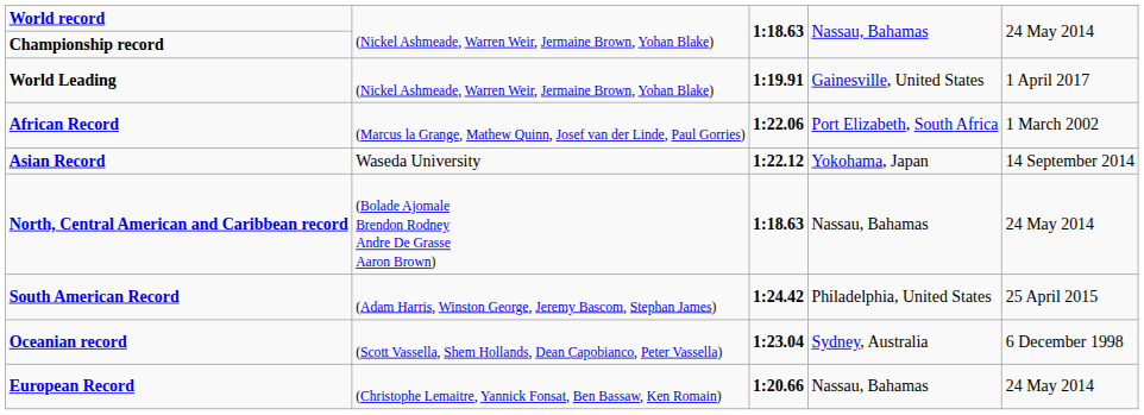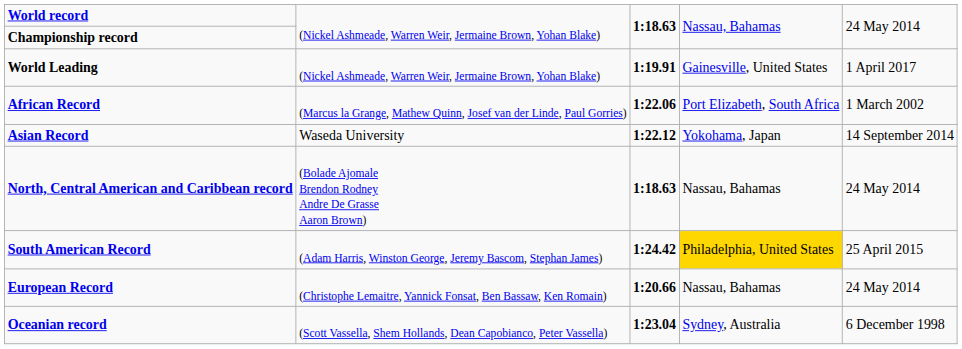 <table class="wikitable">
 <tr>
 <td><strong><a href='#'>World record</a></strong></td>
 <td rowspan=2><br><small>(<a href='#'>Nickel Ashmeade</a>, <a href='#'>Warren Weir</a>, <a href='#'>Jermaine Brown</a>, <a href='#'>Yohan Blake</a>)</small></td>
 <td rowspan=2><strong>1:18.63</strong></td>
 <td rowspan=2> <a href='#'>Nassau, Bahamas</a></td>
 <td rowspan=2>24 May 2014</td>
 </tr>
 <tr>
 <td><strong>Championship record</strong></td>
 </tr>
 <tr>
 <td><strong>World Leading</strong></td>
 <td><br><small>(<a href='#'>Nickel Ashmeade</a>, <a href='#'>Warren Weir</a>, <a href='#'>Jermaine Brown</a>, <a href='#'>Yohan Blake</a>)</small><br></td>
 <td><strong>1:19.91</strong></td>
 <td> <a href='#'>Gainesville</a>, United States</td>
 <td>1 April 2017</td>
 </tr>
 <tr>
 <td><strong><a href='#'>African Record</a></strong></td>
 <td><br><small>(<a href='#'>Marcus la Grange</a>, <a href='#'>Mathew Quinn</a>, <a href='#'>Josef van der Linde</a>, <a href='#'>Paul Gorries</a>)</small></td>
 <td><strong>1:22.06</strong></td>
 <td> <a href='#'>Port Elizabeth</a>, <a href='#'>South Africa</a></td>
 <td>1 March 2002</td>
 </tr>
 <tr>
 <td><strong><a href='#'>Asian Record</a></strong></td>
 <td> Waseda University</td>
 <td><strong>1:22.12</strong></td>
 <td> <a href='#'>Yokohama</a>, Japan</td>
 <td>14 September 2014</td>
 </tr>
 <tr>
 <td><strong><a href='#'>North, Central American and Caribbean record</a></strong></td>
 <td><br><small>(<a href='#'>Bolade Ajomale</a><br><a href='#'>Brendon Rodney</a><br><a href='#'>Andre De Grasse</a><br><a href='#'>Aaron Brown</a>)</small></td>
 <td><strong>1:18.63</strong></td>
 <td> Nassau, Bahamas</td>
 <td>24 May 2014</td>
 </tr>
 <tr>
 <td><strong><a href='#'>South American Record</a></strong></td>
 <td><br><small>(<a href='#'>Adam Harris</a>, <a href='#'>Winston George</a>, <a href='#'>Jeremy Bascom</a>, <a href='#'>Stephan James</a>)</small><br></td>
 <td><strong>1:24.42</strong></td>
-<td> Philadelphia, United States</td>
+<td style="background: gold;"> Philadelphia, United States</td>
 <td>25 April 2015</td>
+</tr>
+<tr>
+<td><strong><a href='#'>European Record</a></strong></td>
+<td><br><small>(<a href='#'>Christophe Lemaitre</a>, <a href='#'>Yannick Fonsat</a>, <a href='#'>Ben Bassaw</a>, <a href='#'>Ken Romain</a>)</small></td>
+<td><strong>1:20.66</strong></td>
+<td> Nassau, Bahamas</td>
+<td>24 May 2014</td>
 </tr>
 <tr>
 <td><strong><a href='#'>Oceanian record</a></strong></td>
 <td><br><small>(<a href='#'>Scott Vassella</a>, <a href='#'>Shem Hollands</a>, <a href='#'>Dean Capobianco</a>, <a href='#'>Peter Vassella</a>)</small><br></td>
 <td><strong>1:23.04</strong></td>
 <td> <a href='#'>Sydney</a>, Australia</td>
 <td>6 December 1998</td>
 </tr>
-<tr>
-<td><strong><a href='#'>European Record</a></strong></td>
-<td><br><small>(<a href='#'>Christophe Lemaitre</a>, <a href='#'>Yannick Fonsat</a>, <a href='#'>Ben Bassaw</a>, <a href='#'>Ken Romain</a>)</small></td>
-<td><strong>1:20.66</strong></td>
-<td> Nassau, Bahamas</td>
-<td>24 May 2014</td>
-</tr>
 </table>
